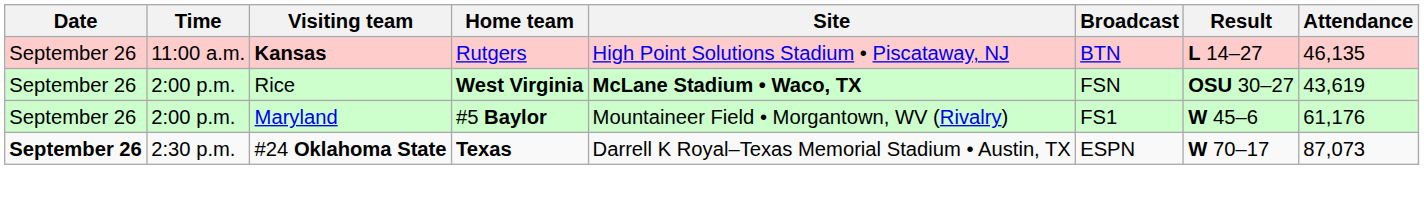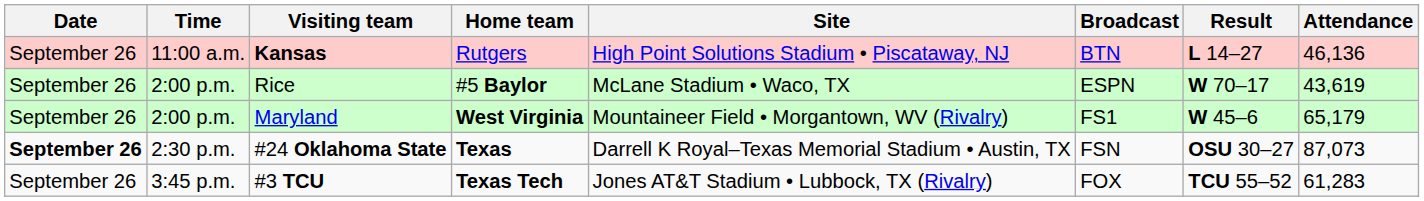 <table class="wikitable" style="font-size:95%;">
 <tr>
 <th>Date</th>
 <th>Time</th>
 <th>Visiting team</th>
 <th>Home team</th>
 <th>Site</th>
 <th>Broadcast</th>
 <th>Result</th>
 <th>Attendance</th>
 </tr>
 <tr bgcolor=ffcccc>
 <td>September 26</td>
 <td>11:00 a.m.</td>
 <td><strong>Kansas</strong></td>
 <td><a href='#'>Rutgers</a></td>
 <td><a href='#'>High Point Solutions Stadium</a> • <a href='#'>Piscataway, NJ</a></td>
 <td><a href='#'>BTN</a></td>
 <td><strong>L</strong> 14–27</td>
-<td>46,135</td>
+<td>46,136</td>
 </tr>
 <tr bgcolor=ccffcc>
 <td>September 26</td>
 <td>2:00 p.m.</td>
 <td>Rice</td>
-<td><strong>West Virginia</strong></td>
-<td><strong>McLane Stadium • Waco, TX</strong></td>
-<td>FSN</td>
-<td><strong>OSU</strong> 30–27</td>
+<td>#5 <strong>Baylor</strong></td>
+<td>McLane Stadium • Waco, TX</td>
+<td>ESPN</td>
+<td><strong>W</strong> 70–17</td>
 <td>43,619</td>
 </tr>
 <tr bgcolor=ccffcc>
 <td>September 26</td>
 <td>2:00 p.m.</td>
 <td><a href='#'>Maryland</a></td>
-<td>#5 <strong>Baylor</strong></td>
+<td><strong>West Virginia</strong></td>
 <td>Mountaineer Field • Morgantown, WV (<a href='#'>Rivalry</a>)</td>
 <td>FS1</td>
 <td><strong>W</strong> 45–6</td>
-<td>61,176</td>
+<td>65,179</td>
 </tr>
 <tr bgcolor=>
 <td><strong>September 26</strong></td>
 <td>2:30 p.m.</td>
 <td>#24 <strong>Oklahoma State</strong></td>
 <td><strong>Texas</strong></td>
 <td>Darrell K Royal–Texas Memorial Stadium • Austin, TX</td>
-<td>ESPN</td>
-<td><strong>W</strong> 70–17</td>
+<td>FSN</td>
+<td><strong>OSU</strong> 30–27</td>
 <td>87,073</td>
 </tr>
+<tr bgcolor=>
+<td>September 26</td>
+<td>3:45 p.m.</td>
+<td>#3 <strong>TCU</strong></td>
+<td><strong>Texas Tech</strong></td>
+<td>Jones AT&T Stadium • Lubbock, TX (<a href='#'>Rivalry</a>)</td>
+<td>FOX</td>
+<td><strong>TCU</strong> 55–52</td>
+<td>61,283</td>
+</tr>
 </table>
